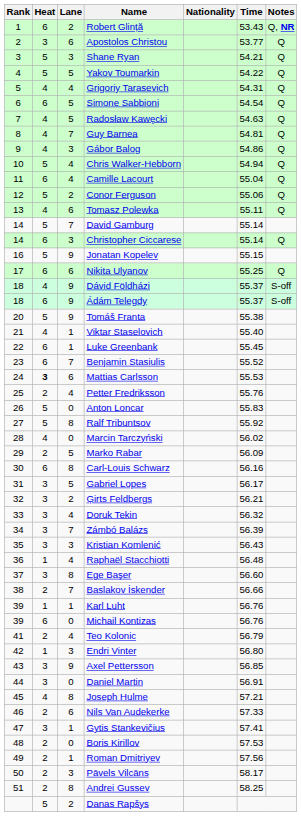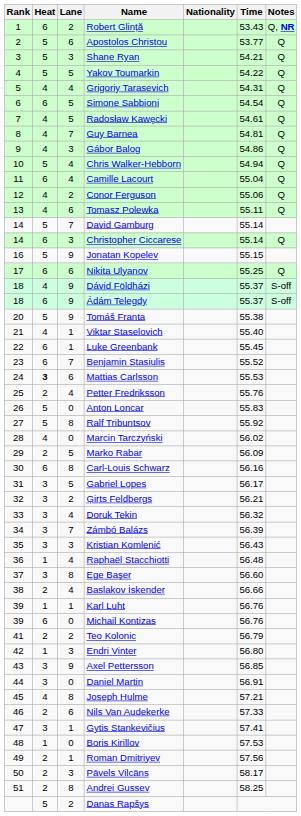 <table class="wikitable sortable" style="text-align:center">
 <tr>
 <th>Rank</th>
 <th>Heat</th>
 <th>Lane</th>
 <th>Name</th>
 <th>Nationality</th>
 <th>Time</th>
 <th>Notes</th>
 </tr>
 <tr bgcolor=ccffcc>
 <td>1</td>
 <td>6</td>
 <td>2</td>
 <td align=left><a href='#'>Robert Glință</a></td>
 <td align=left></td>
 <td>53.43</td>
 <td>Q, <strong><a href='#'>NR</a></strong></td>
 </tr>
 <tr bgcolor=ccffcc>
 <td>2</td>
-<td>3</td>
+<td>5</td>
 <td>6</td>
 <td align=left><a href='#'>Apostolos Christou</a></td>
 <td align=left></td>
 <td>53.77</td>
 <td>Q</td>
 </tr>
 <tr bgcolor=ccffcc>
 <td>3</td>
 <td>5</td>
 <td>3</td>
 <td align=left><a href='#'>Shane Ryan</a></td>
 <td align=left></td>
 <td>54.21</td>
 <td>Q</td>
 </tr>
 <tr bgcolor=ccffcc>
 <td>4</td>
 <td>5</td>
 <td>5</td>
 <td align=left><a href='#'>Yakov Toumarkin</a></td>
 <td align=left></td>
 <td>54.22</td>
 <td>Q</td>
 </tr>
 <tr bgcolor=ccffcc>
 <td>5</td>
 <td>4</td>
 <td>4</td>
 <td align=left><a href='#'>Grigoriy Tarasevich</a></td>
 <td align=left></td>
 <td>54.31</td>
 <td>Q</td>
 </tr>
 <tr bgcolor=ccffcc>
 <td>6</td>
 <td>6</td>
 <td>5</td>
 <td align=left><a href='#'>Simone Sabbioni</a></td>
 <td align=left></td>
 <td>54.54</td>
 <td>Q</td>
 </tr>
 <tr bgcolor=ccffcc>
 <td>7</td>
 <td>4</td>
 <td>5</td>
 <td align=left><a href='#'>Radosław Kawęcki</a></td>
 <td align=left></td>
-<td>54.63</td>
+<td>54.61</td>
 <td>Q</td>
 </tr>
 <tr bgcolor=ccffcc>
 <td>8</td>
 <td>4</td>
 <td>7</td>
 <td align=left><a href='#'>Guy Barnea</a></td>
 <td align=left></td>
 <td>54.81</td>
 <td>Q</td>
 </tr>
 <tr bgcolor=ccffcc>
 <td>9</td>
 <td>4</td>
 <td>3</td>
 <td align=left><a href='#'>Gábor Balog</a></td>
 <td align=left></td>
 <td>54.86</td>
 <td>Q</td>
 </tr>
 <tr bgcolor=ccffcc>
 <td>10</td>
 <td>5</td>
 <td>4</td>
 <td align=left><a href='#'>Chris Walker-Hebborn</a></td>
 <td align=left></td>
 <td>54.94</td>
 <td>Q</td>
 </tr>
 <tr bgcolor=ccffcc>
 <td>11</td>
 <td>6</td>
 <td>4</td>
 <td align=left><a href='#'>Camille Lacourt</a></td>
 <td align=left></td>
 <td>55.04</td>
 <td>Q</td>
 </tr>
 <tr bgcolor=ccffcc>
 <td>12</td>
-<td>5</td>
+<td>4</td>
 <td>2</td>
 <td align=left><a href='#'>Conor Ferguson</a></td>
 <td align=left></td>
 <td>55.06</td>
 <td>Q</td>
 </tr>
 <tr bgcolor=ccffcc>
 <td>13</td>
 <td>4</td>
 <td>6</td>
 <td align=left><a href='#'>Tomasz Polewka</a></td>
 <td align=left></td>
 <td>55.11</td>
 <td>Q</td>
 </tr>
 <tr>
 <td>14</td>
 <td>5</td>
 <td>7</td>
 <td align=left><a href='#'>David Gamburg</a></td>
 <td align=left></td>
 <td>55.14</td>
 <td></td>
 </tr>
 <tr bgcolor=ccffcc>
 <td>14</td>
 <td>6</td>
 <td>3</td>
 <td align=left><a href='#'>Christopher Ciccarese</a></td>
 <td align=left></td>
 <td>55.14</td>
 <td>Q</td>
 </tr>
 <tr>
 <td>16</td>
 <td>5</td>
 <td>9</td>
 <td align=left><a href='#'>Jonatan Kopelev</a></td>
 <td align=left></td>
 <td>55.15</td>
 <td></td>
 </tr>
 <tr bgcolor=ccffcc>
 <td>17</td>
 <td>6</td>
 <td>6</td>
 <td align=left><a href='#'>Nikita Ulyanov</a></td>
 <td align=left></td>
 <td>55.25</td>
 <td>Q</td>
 </tr>
 <tr bgcolor=ccffdd>
 <td>18</td>
 <td>4</td>
 <td>9</td>
 <td align=left><a href='#'>Dávid Földházi</a></td>
 <td align=left></td>
 <td>55.37</td>
 <td>S-off</td>
 </tr>
 <tr bgcolor=ccffdd>
 <td>18</td>
 <td>6</td>
 <td>9</td>
 <td align=left><a href='#'>Ádám Telegdy</a></td>
 <td align=left></td>
 <td>55.37</td>
 <td>S-off</td>
 </tr>
 <tr>
 <td>20</td>
 <td>5</td>
 <td>9</td>
 <td align=left><a href='#'>Tomáš Franta</a></td>
 <td align=left></td>
 <td>55.38</td>
 <td></td>
 </tr>
 <tr>
 <td>21</td>
 <td>4</td>
 <td>1</td>
 <td align=left><a href='#'>Viktar Staselovich</a></td>
 <td align=left></td>
 <td>55.40</td>
 <td></td>
 </tr>
 <tr>
 <td>22</td>
 <td>6</td>
 <td>1</td>
 <td align=left><a href='#'>Luke Greenbank</a></td>
 <td align=left></td>
 <td>55.45</td>
 <td></td>
 </tr>
 <tr>
 <td>23</td>
 <td>6</td>
 <td>7</td>
 <td align=left><a href='#'>Benjamin Stasiulis</a></td>
 <td align=left></td>
 <td>55.52</td>
 <td></td>
 </tr>
 <tr>
 <td>24</td>
 <td><strong>3</strong></td>
 <td>6</td>
 <td align=left><a href='#'>Mattias Carlsson</a></td>
 <td align=left></td>
 <td>55.53</td>
 <td></td>
 </tr>
 <tr>
 <td>25</td>
 <td>2</td>
 <td>4</td>
 <td align=left><a href='#'>Petter Fredriksson</a></td>
 <td align=left></td>
 <td>55.76</td>
 <td></td>
 </tr>
 <tr>
 <td>26</td>
 <td>5</td>
 <td>0</td>
 <td align=left><a href='#'>Anton Loncar</a></td>
 <td align=left></td>
 <td>55.83</td>
 <td></td>
 </tr>
 <tr>
 <td>27</td>
 <td>5</td>
 <td>8</td>
 <td align=left><a href='#'>Ralf Tribuntsov</a></td>
 <td align=left></td>
 <td>55.92</td>
 <td></td>
 </tr>
 <tr>
 <td>28</td>
 <td>4</td>
 <td>0</td>
 <td align=left><a href='#'>Marcin Tarczyński</a></td>
 <td align=left></td>
 <td>56.02</td>
 <td></td>
 </tr>
 <tr>
 <td>29</td>
 <td>2</td>
 <td>5</td>
 <td align=left><a href='#'>Marko Rabar</a></td>
 <td align=left></td>
 <td>56.09</td>
 <td></td>
 </tr>
 <tr>
 <td>30</td>
 <td>6</td>
 <td>8</td>
 <td align=left><a href='#'>Carl-Louis Schwarz</a></td>
 <td align=left></td>
 <td>56.16</td>
 <td></td>
 </tr>
 <tr>
 <td>31</td>
 <td>3</td>
 <td>5</td>
 <td align=left><a href='#'>Gabriel Lopes</a></td>
 <td align=left></td>
 <td>56.17</td>
 <td></td>
 </tr>
 <tr>
 <td>32</td>
 <td>3</td>
 <td>2</td>
 <td align=left><a href='#'>Ģirts Feldbergs</a></td>
 <td align=left></td>
 <td>56.21</td>
 <td></td>
 </tr>
 <tr>
 <td>33</td>
 <td>3</td>
 <td>4</td>
 <td align=left><a href='#'>Doruk Tekin</a></td>
 <td align=left></td>
 <td>56.32</td>
 <td></td>
 </tr>
 <tr>
 <td>34</td>
 <td>3</td>
 <td>7</td>
 <td align=left><a href='#'>Zámbó Balázs</a></td>
 <td align=left></td>
 <td>56.39</td>
 <td></td>
 </tr>
 <tr>
 <td>35</td>
 <td>3</td>
 <td>3</td>
 <td align=left><a href='#'>Kristian Komlenić</a></td>
 <td align=left></td>
 <td>56.43</td>
 <td></td>
 </tr>
 <tr>
 <td>36</td>
 <td>1</td>
 <td>4</td>
 <td align=left><a href='#'>Raphaël Stacchiotti</a></td>
 <td align=left></td>
 <td>56.48</td>
 <td></td>
 </tr>
 <tr>
 <td>37</td>
 <td>3</td>
 <td>8</td>
 <td align=left><a href='#'>Ege Başer</a></td>
 <td align=left></td>
 <td>56.60</td>
 <td></td>
 </tr>
 <tr>
 <td>38</td>
 <td>2</td>
-<td>7</td>
+<td>4</td>
 <td align=left><a href='#'>Baslakov İskender</a></td>
 <td align=left></td>
 <td>56.66</td>
 <td></td>
 </tr>
 <tr>
 <td>39</td>
 <td>1</td>
 <td>1</td>
 <td align=left><a href='#'>Karl Luht</a></td>
 <td align=left></td>
 <td>56.76</td>
 <td></td>
 </tr>
 <tr>
 <td>39</td>
 <td>6</td>
 <td>0</td>
 <td align=left><a href='#'>Michail Kontizas</a></td>
 <td align=left></td>
 <td>56.76</td>
 <td></td>
 </tr>
 <tr>
 <td>41</td>
 <td>2</td>
-<td>4</td>
+<td>2</td>
 <td align=left><a href='#'>Teo Kolonic</a></td>
 <td align=left></td>
 <td>56.79</td>
 <td></td>
 </tr>
 <tr>
 <td>42</td>
 <td>1</td>
 <td>3</td>
 <td align=left><a href='#'>Endri Vinter</a></td>
 <td align=left></td>
 <td>56.80</td>
 <td></td>
 </tr>
 <tr>
 <td>43</td>
 <td>3</td>
 <td>9</td>
 <td align=left><a href='#'>Axel Pettersson</a></td>
 <td align=left></td>
 <td>56.85</td>
 <td></td>
 </tr>
 <tr>
 <td>44</td>
 <td>3</td>
 <td>0</td>
 <td align=left><a href='#'>Daniel Martin</a></td>
 <td align=left></td>
 <td>56.91</td>
 <td></td>
 </tr>
 <tr>
 <td>45</td>
 <td>4</td>
 <td>8</td>
 <td align=left><a href='#'>Joseph Hulme</a></td>
 <td align=left></td>
 <td>57.21</td>
 <td></td>
 </tr>
 <tr>
 <td>46</td>
 <td>2</td>
 <td>6</td>
 <td align=left><a href='#'>Nils Van Audekerke</a></td>
 <td align=left></td>
 <td>57.33</td>
 <td></td>
 </tr>
 <tr>
 <td>47</td>
 <td>3</td>
 <td>1</td>
 <td align=left><a href='#'>Gytis Stankevičius</a></td>
 <td align=left></td>
 <td>57.41</td>
 <td></td>
 </tr>
 <tr>
 <td>48</td>
-<td>2</td>
+<td>1</td>
 <td>0</td>
 <td align=left><a href='#'>Boris Kirillov</a></td>
 <td align=left></td>
 <td>57.53</td>
 <td></td>
 </tr>
 <tr>
 <td>49</td>
 <td>2</td>
 <td>1</td>
 <td align=left><a href='#'>Roman Dmitriyev</a></td>
 <td align=left></td>
 <td>57.56</td>
 <td></td>
 </tr>
 <tr>
 <td>50</td>
 <td>2</td>
 <td>3</td>
 <td align=left><a href='#'>Pāvels Vilcāns</a></td>
 <td align=left></td>
 <td>58.17</td>
 <td></td>
 </tr>
 <tr>
 <td>51</td>
 <td>2</td>
 <td>8</td>
 <td align=left><a href='#'>Andrei Gussev</a></td>
 <td align=left></td>
 <td>58.25</td>
 <td></td>
 </tr>
 <tr>
 <td></td>
 <td>5</td>
 <td>2</td>
 <td align=left><a href='#'>Danas Rapšys</a></td>
 <td align=left></td>
 <td colspan=2></td>
 </tr>
 </table>
